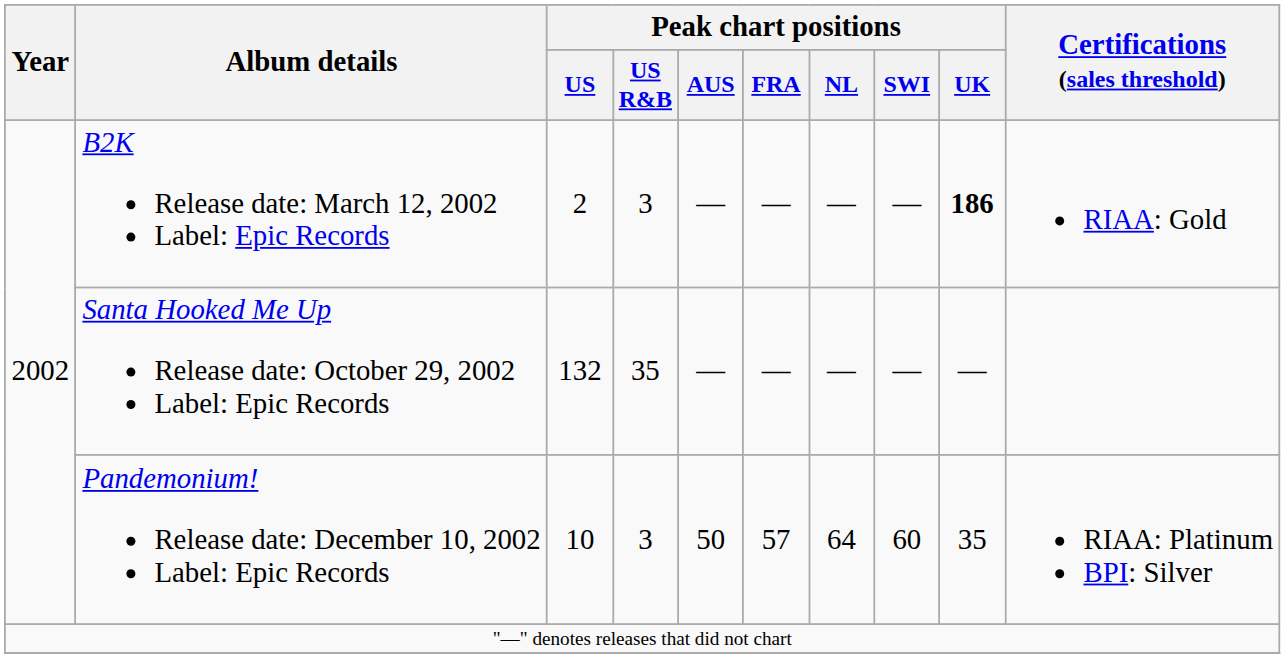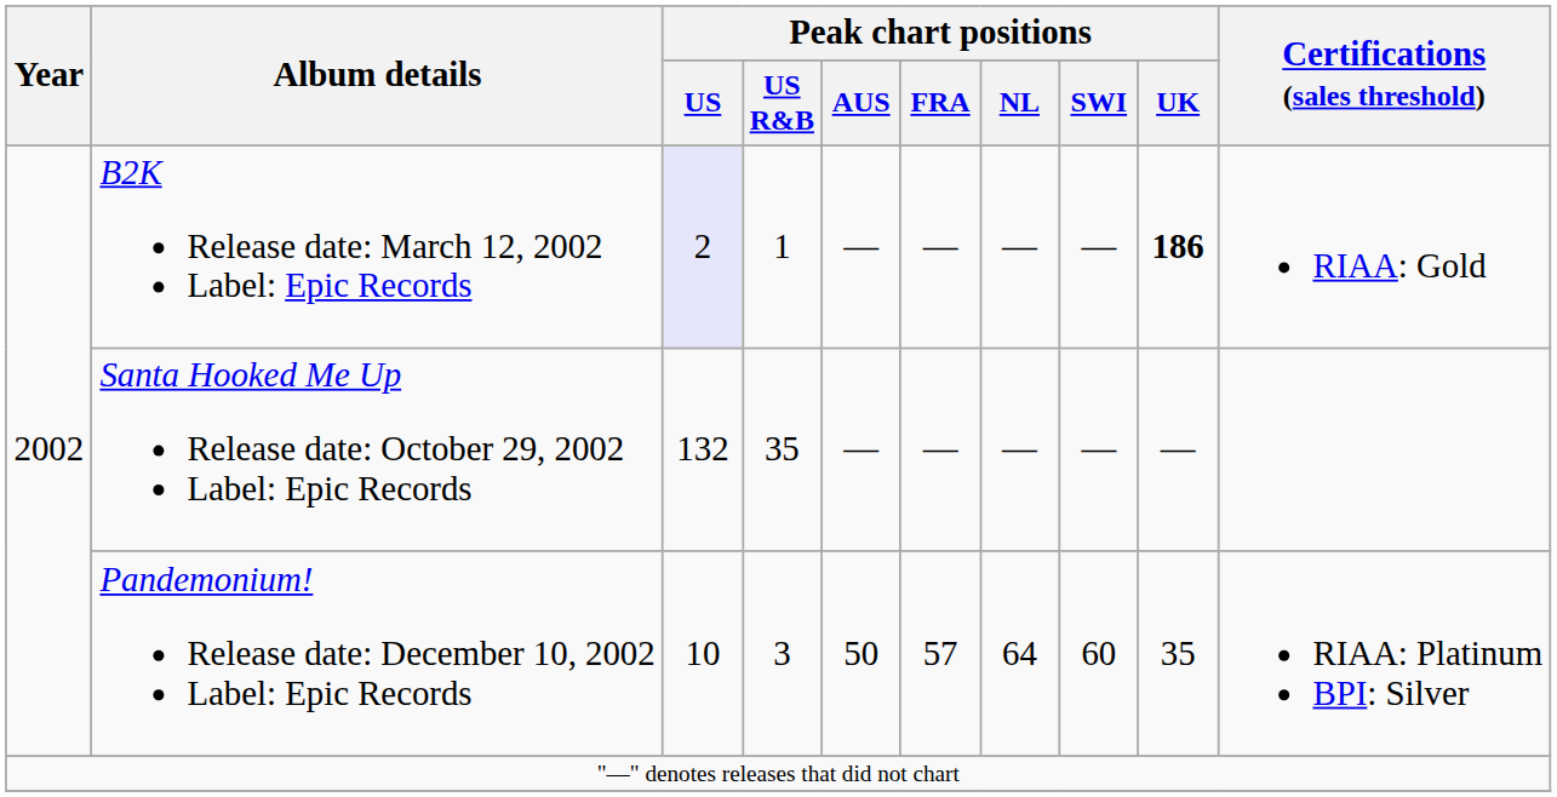 <table class="wikitable" style="text-align:center;">
 <tr>
 <th rowspan="2">Year</th>
 <th rowspan="2">Album details</th>
 <th colspan="7">Peak chart positions</th>
 <th rowspan="2"><a href='#'>Certifications</a><br><small>(<a href='#'>sales threshold</a>)</small></th>
 </tr>
 <tr style="font-size:smaller;">
 <th width="30"><a href='#'>US</a><br></th>
 <th width="30"><a href='#'>US R&B</a><br></th>
 <th width="30"><a href='#'>AUS</a><br></th>
 <th width="30"><a href='#'>FRA</a><br></th>
 <th width="30"><a href='#'>NL</a><br></th>
 <th width="30"><a href='#'>SWI</a><br></th>
 <th width="30"><a href='#'>UK</a><br></th>
 </tr>
 <tr>
 <td rowspan="3">2002</td>
 <td align="left"><em><a href='#'>B2K</a></em><br><ul><li>Release date: March 12, 2002</li><li>Label: <a href='#'>Epic Records</a></li></ul></td>
-<td>2</td>
-<td>3</td>
+<td style="background: lavender;">2</td>
+<td>1</td>
 <td>—</td>
 <td>—</td>
 <td>—</td>
 <td>—</td>
 <td><strong>186</strong></td>
 <td align="left"><br><ul><li><a href='#'>RIAA</a>: Gold </li></ul></td>
 </tr>
 <tr>
 <td align="left"><em><a href='#'>Santa Hooked Me Up</a></em><br><ul><li>Release date: October 29, 2002</li><li>Label: Epic Records</li></ul></td>
 <td>132</td>
 <td>35</td>
 <td>—</td>
 <td>—</td>
 <td>—</td>
 <td>—</td>
 <td>—</td>
 <td align="left"></td>
 </tr>
 <tr>
 <td align="left"><em><a href='#'>Pandemonium!</a></em><br><ul><li>Release date: December 10, 2002</li><li>Label: Epic Records</li></ul></td>
 <td>10</td>
 <td>3</td>
 <td>50</td>
 <td>57</td>
 <td>64</td>
 <td>60</td>
 <td>35</td>
 <td align="left"><br><ul><li>RIAA: Platinum</li><li><a href='#'>BPI</a>: Silver</li></ul></td>
 </tr>
 <tr>
 <td colspan="10" style="font-size:8pt">"—" denotes releases that did not chart</td>
 </tr>
 <tr>
 </tr>
 </table>
